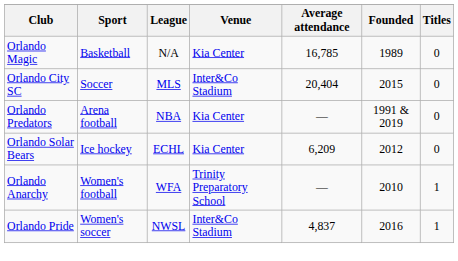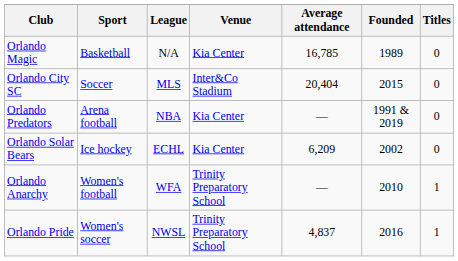 <table class="wikitable sortable">
 <tr>
 </tr>
 <tr>
 <th>Club</th>
 <th>Sport</th>
 <th>League</th>
 <th>Venue</th>
 <th>Average attendance</th>
 <th>Founded</th>
 <th>Titles</th>
 </tr>
 <tr>
 <td><a href='#'>Orlando Magic</a></td>
 <td><a href='#'>Basketball</a></td>
 <td style="text-align:center;">N/A</td>
 <td><a href='#'>Kia Center</a></td>
 <td align=center>16,785</td>
 <td align=center>1989</td>
 <td align=center>0</td>
 </tr>
 <tr>
 <td><a href='#'>Orlando City SC</a></td>
 <td><a href='#'>Soccer</a></td>
 <td style="text-align:center;"><a href='#'>MLS</a></td>
 <td><a href='#'>Inter&Co Stadium</a></td>
 <td align=center>20,404</td>
 <td align=center>2015</td>
 <td align=center>0</td>
 </tr>
 <tr>
 <td><a href='#'>Orlando Predators</a></td>
 <td><a href='#'>Arena football</a></td>
 <td style="text-align:center;"><a href='#'>NBA</a></td>
 <td><a href='#'>Kia Center</a></td>
 <td align=center>—</td>
 <td align=center>1991 & 2019</td>
 <td align=center>0</td>
 </tr>
 <tr>
 <td><a href='#'>Orlando Solar Bears</a></td>
 <td><a href='#'>Ice hockey</a></td>
 <td style="text-align:center;"><a href='#'>ECHL</a></td>
 <td><a href='#'>Kia Center</a></td>
 <td align=center>6,209</td>
-<td align=center>2012</td>
+<td align=center>2002</td>
 <td align=center>0</td>
 </tr>
 <tr>
 <td><a href='#'>Orlando Anarchy</a></td>
 <td><a href='#'>Women's football</a></td>
 <td style="text-align:center;"><a href='#'>WFA</a></td>
 <td><a href='#'>Trinity Preparatory School</a></td>
 <td align=center>—</td>
 <td align=center>2010</td>
 <td align=center>1</td>
 </tr>
 <tr>
 <td><a href='#'>Orlando Pride</a></td>
 <td><a href='#'>Women's soccer</a></td>
 <td style="text-align:center;"><a href='#'>NWSL</a></td>
-<td><a href='#'>Inter&Co Stadium</a></td>
+<td><a href='#'>Trinity Preparatory School</a></td>
 <td align=center>4,837</td>
 <td align=center>2016</td>
 <td align=center>1</td>
 </tr>
 </table>
